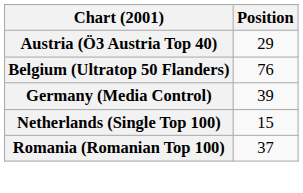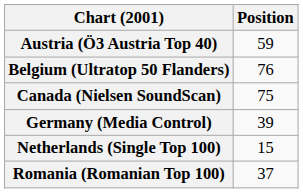 <table class="wikitable plainrowheaders sortable">
 <tr>
 <th scope="col">Chart (2001)</th>
 <th scope="col">Position</th>
 </tr>
 <tr>
 <th scope="row">Austria (Ö3 Austria Top 40)</th>
-<td align="center">29</td>
+<td align="center">59</td>
 </tr>
 <tr>
 <th scope="row">Belgium (Ultratop 50 Flanders)</th>
 <td align="center">76</td>
+</tr>
+<tr>
+<th scope="row">Canada (Nielsen SoundScan)</th>
+<td align="center">75</td>
 </tr>
 <tr>
 <th scope="row">Germany (Media Control)</th>
 <td align="center">39</td>
 </tr>
 <tr>
 <th scope="row">Netherlands (Single Top 100)</th>
 <td align="center">15</td>
 </tr>
 <tr>
 <th scope="row">Romania (Romanian Top 100)</th>
 <td align="center">37</td>
 </tr>
 </table>
